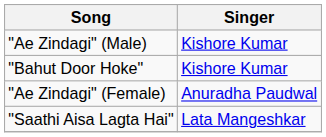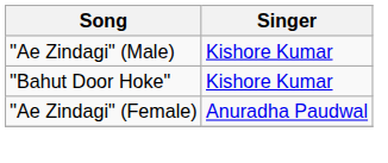 <table class="wikitable" style="font-size:95%;">
 <tr>
 <th>Song</th>
 <th>Singer</th>
 </tr>
 <tr>
 <td>"Ae Zindagi" (Male)</td>
 <td><a href='#'>Kishore Kumar</a></td>
 </tr>
 <tr>
 <td>"Bahut Door Hoke"</td>
 <td><a href='#'>Kishore Kumar</a></td>
 </tr>
 <tr>
 <td>"Ae Zindagi" (Female)</td>
 <td><a href='#'>Anuradha Paudwal</a></td>
 </tr>
 <tr>
-<td>"Saathi Aisa Lagta Hai"</td>
-<td><a href='#'>Lata Mangeshkar</a></td>
-</tr>
-<tr>
 </tr>
 </table>
